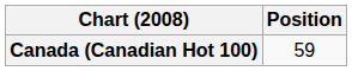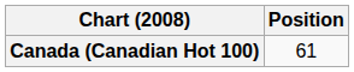 <table class="wikitable sortable plainrowheaders" style="text-align:center">
 <tr>
 <th scope="col">Chart (2008)</th>
 <th scope="col">Position</th>
 </tr>
 <tr>
 <th scope="row">Canada (Canadian Hot 100)</th>
-<td>59</td>
+<td>61</td>
 </tr>
 </table>
